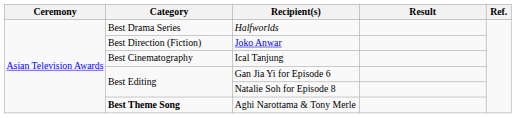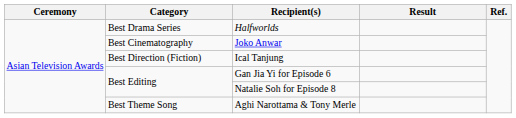 <table class="wikitable plainrowheaders sortable">
 <tr style="vertical-align:bottom;">
 <th scope="col" width="20%">Ceremony</th>
 <th scope="col" width="25%">Category</th>
 <th scope="col" width="25%">Recipient(s)</th>
 <th scope="col" width="25%">Result</th>
 <th scope="col" width="5%">Ref.</th>
 </tr>
 <tr>
 <td rowspan="6"><a href='#'>Asian Television Awards</a></td>
 <td>Best Drama Series</td>
 <td><em>Halfworlds</em></td>
 <td></td>
 <td rowspan="6"></td>
 </tr>
 <tr>
-<td>Best Direction (Fiction)</td>
+<td>Best Cinematography</td>
 <td><a href='#'>Joko Anwar</a></td>
 <td></td>
 </tr>
 <tr>
-<td>Best Cinematography</td>
+<td>Best Direction (Fiction)</td>
 <td>Ical Tanjung</td>
 <td></td>
 </tr>
 <tr>
 <td rowspan="2">Best Editing</td>
 <td>Gan Jia Yi for Episode 6</td>
 <td></td>
 </tr>
 <tr>
 <td>Natalie Soh for Episode 8</td>
 <td></td>
 </tr>
 <tr>
-<td><strong>Best Theme Song</strong></td>
+<td>Best Theme Song</td>
 <td>Aghi Narottama & Tony Merle</td>
 <td></td>
 </tr>
 </table>
